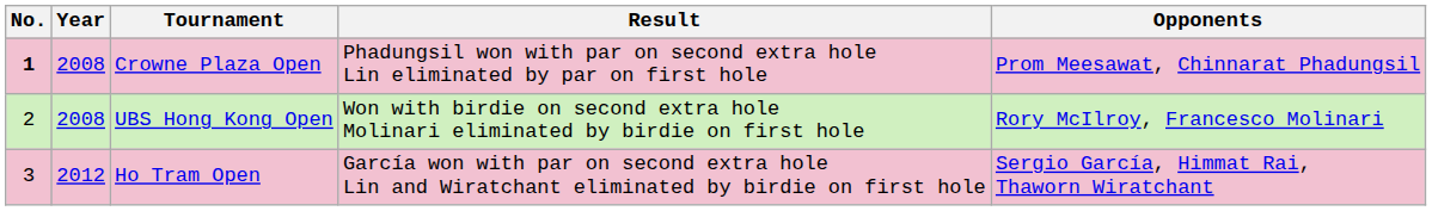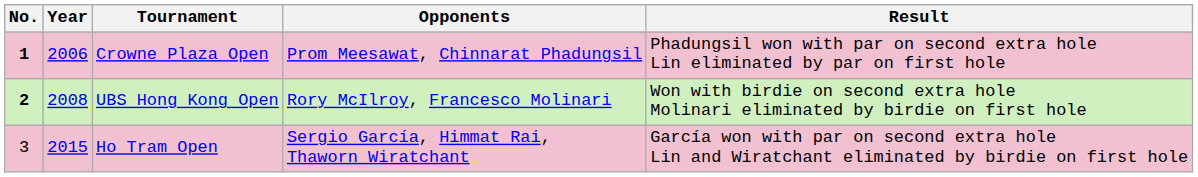 <table class="wikitable" style="font-size:95%;">
 <tr>
 <th>No.</th>
 <th>Year</th>
 <th>Tournament</th>
+<th>Opponents</th>
 <th>Result</th>
-<th>Opponents</th>
 </tr>
 <tr style="background:#F2C1D1;">
 <td align=center><strong>1</strong></td>
-<td><a href='#'>2008</a></td>
+<td><a href='#'>2006</a></td>
 <td><a href='#'>Crowne Plaza Open</a></td>
+<td> <a href='#'>Prom Meesawat</a>,  <a href='#'>Chinnarat Phadungsil</a></td>
 <td>Phadungsil won with par on second extra hole<br>Lin eliminated by par on first hole</td>
-<td> <a href='#'>Prom Meesawat</a>,  <a href='#'>Chinnarat Phadungsil</a></td>
 </tr>
 <tr style="background:#D0F0C0;">
-<td align=center>2</td>
+<td align=center><strong>2</strong></td>
 <td><a href='#'>2008</a></td>
 <td><a href='#'>UBS Hong Kong Open</a></td>
+<td> <a href='#'>Rory McIlroy</a>,  <a href='#'>Francesco Molinari</a></td>
 <td>Won with birdie on second extra hole<br>Molinari eliminated by birdie on first hole</td>
-<td> <a href='#'>Rory McIlroy</a>,  <a href='#'>Francesco Molinari</a></td>
 </tr>
 <tr style="background:#F2C1D1;">
 <td align=center>3</td>
-<td><a href='#'>2012</a></td>
+<td><a href='#'>2015</a></td>
 <td><a href='#'>Ho Tram Open</a></td>
+<td> <a href='#'>Sergio García</a>,  <a href='#'>Himmat Rai</a>,<br> <a href='#'>Thaworn Wiratchant</a></td>
 <td>García won with par on second extra hole<br>Lin and Wiratchant eliminated by birdie on first hole</td>
-<td> <a href='#'>Sergio García</a>,  <a href='#'>Himmat Rai</a>,<br> <a href='#'>Thaworn Wiratchant</a></td>
 </tr>
 </table>
